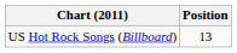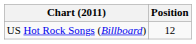 <table class="wikitable">
 <tr>
 <th scope="col">Chart (2011)</th>
 <th scope="col">Position</th>
 </tr>
 <tr>
 <td>US <a href='#'>Hot Rock Songs</a> (<em><a href='#'>Billboard</a></em>)</td>
-<td style="text-align:center;">13</td>
+<td style="text-align:center;">12</td>
 </tr>
 </table>
